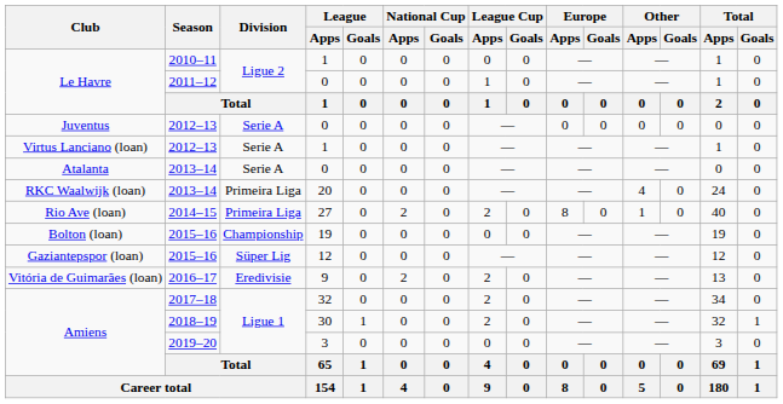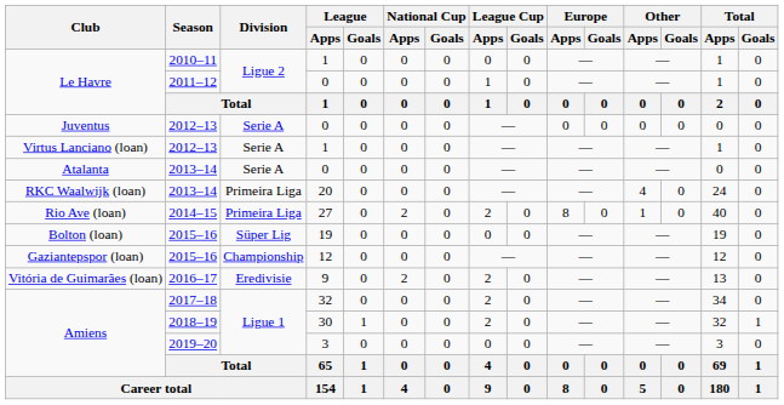 <table class="wikitable" style="text-align: center">
 <tr>
 <th rowspan="2">Club</th>
 <th rowspan="2">Season</th>
 <th rowspan="2">Division</th>
 <th colspan="2">League</th>
 <th colspan="2">National Cup</th>
 <th colspan="2">League Cup</th>
 <th colspan="2">Europe</th>
 <th colspan="2">Other</th>
 <th colspan="2">Total</th>
 </tr>
 <tr>
 <th>Apps</th>
 <th>Goals</th>
 <th>Apps</th>
 <th>Goals</th>
 <th>Apps</th>
 <th>Goals</th>
 <th>Apps</th>
 <th>Goals</th>
 <th>Apps</th>
 <th>Goals</th>
 <th>Apps</th>
 <th>Goals</th>
 </tr>
 <tr>
 <td rowspan="3"><a href='#'>Le Havre</a></td>
 <td><a href='#'>2010–11</a></td>
 <td rowspan="2"><a href='#'>Ligue 2</a></td>
 <td>1</td>
 <td>0</td>
 <td>0</td>
 <td>0</td>
 <td>0</td>
 <td>0</td>
 <td colspan="2">—</td>
 <td colspan="2">—</td>
 <td>1</td>
 <td>0</td>
 </tr>
 <tr>
 <td><a href='#'>2011–12</a></td>
 <td>0</td>
 <td>0</td>
 <td>0</td>
 <td>0</td>
 <td>1</td>
 <td>0</td>
 <td colspan="2">—</td>
 <td colspan="2">—</td>
 <td>1</td>
 <td>0</td>
 </tr>
 <tr>
 <th colspan="2">Total</th>
 <th>1</th>
 <th>0</th>
 <th>0</th>
 <th>0</th>
 <th>1</th>
 <th>0</th>
 <th>0</th>
 <th>0</th>
 <th>0</th>
 <th>0</th>
 <th>2</th>
 <th>0</th>
 </tr>
 <tr>
 <td><a href='#'>Juventus</a></td>
 <td><a href='#'>2012–13</a></td>
 <td><a href='#'>Serie A</a></td>
 <td>0</td>
 <td>0</td>
 <td>0</td>
 <td>0</td>
 <td colspan="2">—</td>
 <td>0</td>
 <td>0</td>
 <td>0</td>
 <td>0</td>
 <td>0</td>
 <td>0</td>
 </tr>
 <tr>
 <td><a href='#'>Virtus Lanciano</a> (loan)</td>
 <td><a href='#'>2012–13</a></td>
 <td>Serie A</td>
 <td>1</td>
 <td>0</td>
 <td>0</td>
 <td>0</td>
 <td colspan="2">—</td>
 <td colspan="2">—</td>
 <td colspan="2">—</td>
 <td>1</td>
 <td>0</td>
 </tr>
 <tr>
 <td><a href='#'>Atalanta</a></td>
 <td><a href='#'>2013–14</a></td>
 <td>Serie A</td>
 <td>0</td>
 <td>0</td>
 <td>0</td>
 <td>0</td>
 <td colspan="2">—</td>
 <td colspan="2">—</td>
 <td colspan="2">—</td>
 <td>0</td>
 <td>0</td>
 </tr>
 <tr>
 <td><a href='#'>RKC Waalwijk</a> (loan)</td>
 <td><a href='#'>2013–14</a></td>
 <td>Primeira Liga</td>
 <td>20</td>
 <td>0</td>
 <td>0</td>
 <td>0</td>
 <td colspan="2">—</td>
 <td colspan="2">—</td>
 <td>4</td>
 <td>0</td>
 <td>24</td>
 <td>0</td>
 </tr>
 <tr>
 <td><a href='#'>Rio Ave</a> (loan)</td>
 <td><a href='#'>2014–15</a></td>
 <td><a href='#'>Primeira Liga</a></td>
 <td>27</td>
 <td>0</td>
 <td>2</td>
 <td>0</td>
 <td>2</td>
 <td>0</td>
 <td>8</td>
 <td>0</td>
 <td>1</td>
 <td>0</td>
 <td>40</td>
 <td>0</td>
 </tr>
 <tr>
 <td><a href='#'>Bolton</a> (loan)</td>
 <td><a href='#'>2015–16</a></td>
-<td><a href='#'>Championship</a></td>
+<td><a href='#'>Süper Lig</a></td>
 <td>19</td>
 <td>0</td>
 <td>0</td>
 <td>0</td>
 <td>0</td>
 <td>0</td>
 <td colspan="2">—</td>
 <td colspan="2">—</td>
 <td>19</td>
 <td>0</td>
 </tr>
 <tr>
 <td><a href='#'>Gaziantepspor</a> (loan)</td>
 <td><a href='#'>2015–16</a></td>
-<td><a href='#'>Süper Lig</a></td>
+<td><a href='#'>Championship</a></td>
 <td>12</td>
 <td>0</td>
 <td>0</td>
 <td>0</td>
 <td colspan="2">—</td>
 <td colspan="2">—</td>
 <td colspan="2">—</td>
 <td>12</td>
 <td>0</td>
 </tr>
 <tr>
 <td><a href='#'>Vitória de Guimarães</a> (loan)</td>
 <td><a href='#'>2016–17</a></td>
 <td><a href='#'>Eredivisie</a></td>
 <td>9</td>
 <td>0</td>
 <td>2</td>
 <td>0</td>
 <td>2</td>
 <td>0</td>
 <td colspan="2">—</td>
 <td colspan="2">—</td>
 <td>13</td>
 <td>0</td>
 </tr>
 <tr>
 <td rowspan="4"><a href='#'>Amiens</a></td>
 <td><a href='#'>2017–18</a></td>
 <td rowspan="3"><a href='#'>Ligue 1</a></td>
 <td>32</td>
 <td>0</td>
 <td>0</td>
 <td>0</td>
 <td>2</td>
 <td>0</td>
 <td colspan="2">—</td>
 <td colspan="2">—</td>
 <td>34</td>
 <td>0</td>
 </tr>
 <tr>
 <td><a href='#'>2018–19</a></td>
 <td>30</td>
 <td>1</td>
 <td>0</td>
 <td>0</td>
 <td>2</td>
 <td>0</td>
 <td colspan="2">—</td>
 <td colspan="2">—</td>
 <td>32</td>
 <td>1</td>
 </tr>
 <tr>
 <td><a href='#'>2019–20</a></td>
 <td>3</td>
 <td>0</td>
 <td>0</td>
 <td>0</td>
 <td>0</td>
 <td>0</td>
 <td colspan="2">—</td>
 <td colspan="2">—</td>
 <td>3</td>
 <td>0</td>
 </tr>
 <tr>
 <th colspan="2">Total</th>
 <th>65</th>
 <th>1</th>
 <th>0</th>
 <th>0</th>
 <th>4</th>
 <th>0</th>
 <th>0</th>
 <th>0</th>
 <th>0</th>
 <th>0</th>
 <th>69</th>
 <th>1</th>
 </tr>
 <tr>
 <th colspan="3">Career total</th>
 <th>154</th>
 <th>1</th>
 <th>4</th>
 <th>0</th>
 <th>9</th>
 <th>0</th>
 <th>8</th>
 <th>0</th>
 <th>5</th>
 <th>0</th>
 <th>180</th>
 <th>1</th>
 </tr>
 </table>
